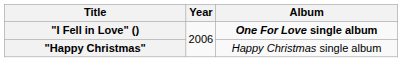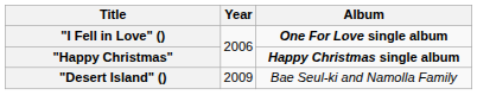 <table class="wikitable plainrowheaders" style="text-align:center;">
 <tr>
 <th style="width:16em;">Title</th>
 <th>Year</th>
 <th style="width:16em;">Album</th>
 </tr>
 <tr>
 <th scope="row">"I Fell in Love" ()</th>
 <td rowspan="2">2006</td>
 <td><strong><em>One For Love</em> single album</strong></td>
 </tr>
 <tr>
 <th scope="row">"Happy Christmas"</th>
-<td><em>Happy Christmas</em> single album</td>
+<td><strong><em>Happy Christmas</em> single album</strong></td>
+</tr>
+<tr>
+<th scope="row">"Desert Island" ()<br></th>
+<td>2009</td>
+<td><em>Bae Seul-ki and Namolla Family</em></td>
 </tr>
 </table>
